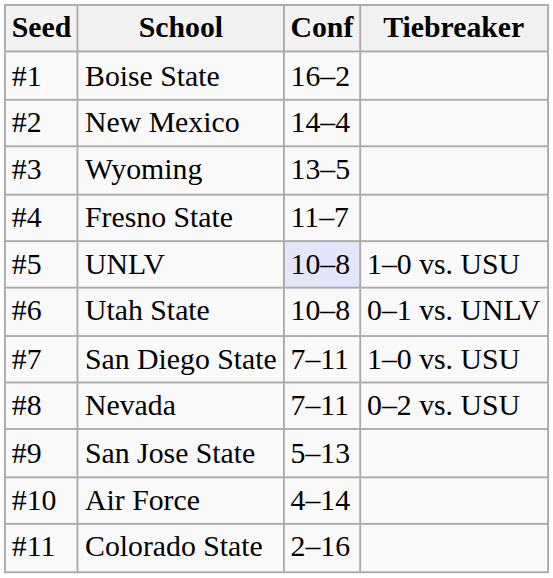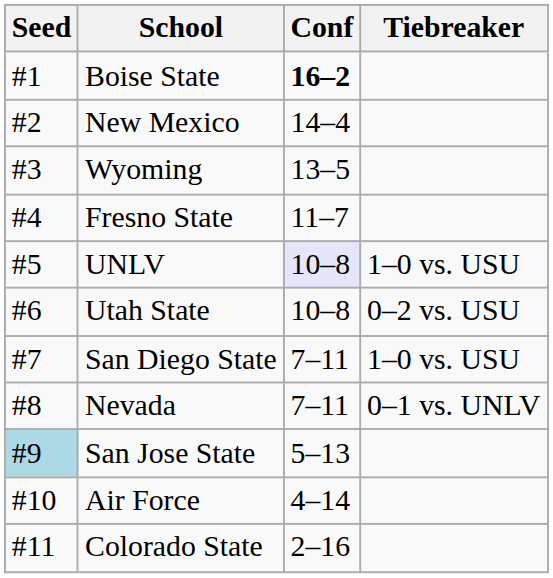 <table class="wikitable">
 <tr>
 <th>Seed</th>
 <th>School</th>
 <th>Conf</th>
 <th>Tiebreaker</th>
 </tr>
 <tr>
 <td>#1</td>
 <td>Boise State</td>
-<td>16–2</td>
+<td><strong>16–2</strong></td>
 <td></td>
 </tr>
 <tr>
 <td>#2</td>
 <td>New Mexico</td>
 <td>14–4</td>
 <td></td>
 </tr>
 <tr>
 <td>#3</td>
 <td>Wyoming</td>
 <td>13–5</td>
 <td></td>
 </tr>
 <tr>
 <td>#4</td>
 <td>Fresno State</td>
 <td>11–7</td>
 <td></td>
 </tr>
 <tr>
 <td>#5</td>
 <td>UNLV</td>
 <td style="background: lavender;">10–8</td>
 <td>1–0 vs. USU</td>
 </tr>
 <tr>
 <td>#6</td>
 <td>Utah State</td>
 <td>10–8</td>
-<td>0–1 vs. UNLV</td>
+<td>0–2 vs. USU</td>
 </tr>
 <tr>
 <td>#7</td>
 <td>San Diego State</td>
 <td>7–11</td>
 <td>1–0 vs. USU</td>
 </tr>
 <tr>
 <td>#8</td>
 <td>Nevada</td>
 <td>7–11</td>
-<td>0–2 vs. USU</td>
+<td>0–1 vs. UNLV</td>
 </tr>
 <tr>
-<td>#9</td>
+<td style="background: lightblue;">#9</td>
 <td>San Jose State</td>
 <td>5–13</td>
 <td></td>
 </tr>
 <tr>
 <td>#10</td>
 <td>Air Force</td>
 <td>4–14</td>
 <td></td>
 </tr>
 <tr>
 <td>#11</td>
 <td>Colorado State</td>
 <td>2–16</td>
 <td></td>
 </tr>
 </table>
